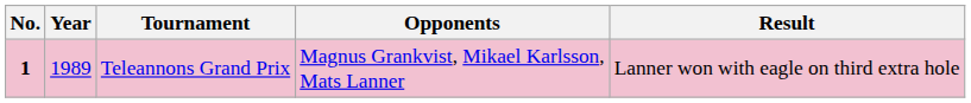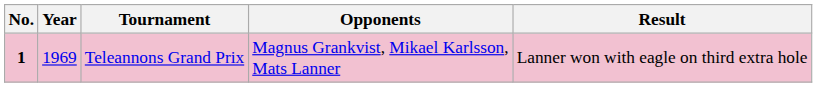 <table class="wikitable" style="font-size:95%;">
 <tr>
 <th>No.</th>
 <th>Year</th>
 <th>Tournament</th>
 <th>Opponents</th>
 <th>Result</th>
 </tr>
 <tr style="background:#F2C1D1;">
 <td align=center><strong>1</strong></td>
-<td><a href='#'>1989</a></td>
+<td><a href='#'>1969</a></td>
 <td><a href='#'>Teleannons Grand Prix</a></td>
 <td> <a href='#'>Magnus Grankvist</a>,  <a href='#'>Mikael Karlsson</a>,<br> <a href='#'>Mats Lanner</a></td>
 <td>Lanner won with eagle on third extra hole</td>
 </tr>
 </table>
